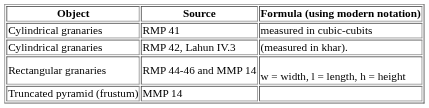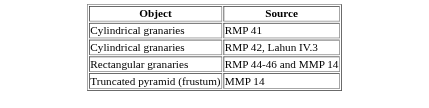 <table border="1" style="margin:1em auto;">
 <tr>
 <th>Object</th>
 <th>Source</th>
-<th>Formula (using modern notation)</th>
 </tr>
 <tr>
 <td>Cylindrical granaries</td>
 <td>RMP 41</td>
-<td> measured in cubic-cubits</td>
 </tr>
 <tr>
 <td>Cylindrical granaries</td>
 <td>RMP 42, Lahun IV.3</td>
-<td> (measured in khar).</td>
 </tr>
 <tr>
 <td>Rectangular granaries</td>
 <td>RMP 44-46 and MMP 14</td>
-<td> <br> w = width, l = length, h = height</td>
 </tr>
 <tr>
 <td>Truncated pyramid (frustum)</td>
 <td>MMP 14</td>
-<td></td>
 </tr>
 </table>
